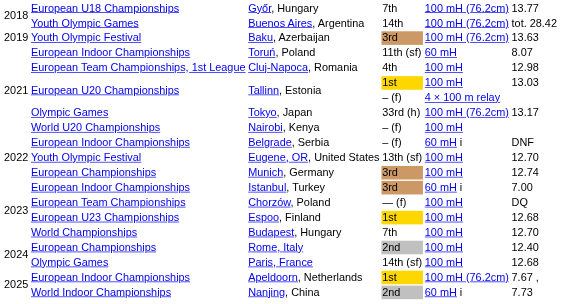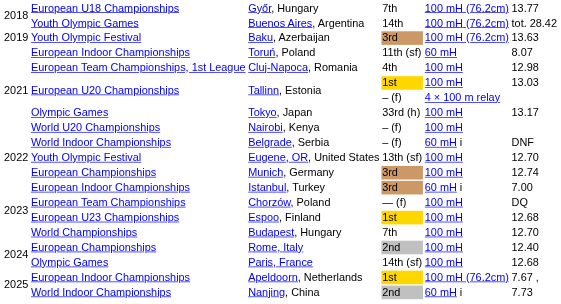 <table>
 <tr>
 <td rowspan=2>2018</td>
 <td><a href='#'>European U18 Championships</a></td>
 <td><a href='#'>Győr</a>, Hungary</td>
 <td>7th</td>
 <td><a href='#'>100 mH (76.2cm)</a></td>
 <td>13.77</td>
 </tr>
 <tr>
 <td><a href='#'>Youth Olympic Games</a></td>
 <td><a href='#'>Buenos Aires</a>, Argentina</td>
 <td>14th</td>
 <td><a href='#'>100 mH (76.2cm)</a></td>
 <td>tot. 28.42</td>
 </tr>
 <tr>
 <td>2019</td>
 <td><a href='#'>Youth Olympic Festival</a></td>
 <td><a href='#'>Baku</a>, Azerbaijan</td>
 <td bgcolor=cc9966>3rd</td>
 <td><a href='#'>100 mH (76.2cm)</a></td>
 <td>13.63</td>
 </tr>
 <tr>
 <td rowspan=6>2021</td>
 <td><a href='#'>European Indoor Championships</a></td>
 <td><a href='#'>Toruń</a>, Poland</td>
 <td>11th (sf)</td>
 <td><a href='#'>60 mH</a> </td>
 <td>8.07</td>
 </tr>
 <tr>
 <td><a href='#'>European Team Championships, 1st League</a></td>
 <td><a href='#'>Cluj-Napoca</a>, Romania</td>
 <td>4th</td>
 <td><a href='#'>100 mH</a></td>
 <td>12.98</td>
 </tr>
 <tr>
 <td rowspan=2><a href='#'>European U20 Championships</a></td>
 <td rowspan=2><a href='#'>Tallinn</a>, Estonia</td>
 <td bgcolor=gold>1st</td>
 <td><a href='#'>100 mH</a></td>
 <td>13.03</td>
 </tr>
 <tr>
 <td>– (f)</td>
 <td><a href='#'>4 × 100 m relay</a></td>
 <td></td>
 </tr>
 <tr>
 <td><a href='#'>Olympic Games</a></td>
 <td><a href='#'>Tokyo</a>, Japan</td>
 <td>33rd (h)</td>
-<td><a href='#'>100 mH (76.2cm)</a></td>
+<td><a href='#'>100 mH</a></td>
 <td>13.17</td>
 </tr>
 <tr>
 <td><a href='#'>World U20 Championships</a></td>
 <td><a href='#'>Nairobi</a>, Kenya</td>
 <td>– (f)</td>
 <td><a href='#'>100 mH</a></td>
 <td></td>
 </tr>
 <tr>
 <td rowspan=3>2022</td>
-<td><a href='#'>European Indoor Championships</a></td>
+<td><a href='#'>World Indoor Championships</a></td>
 <td><a href='#'>Belgrade</a>, Serbia</td>
 <td>– (f)</td>
 <td><a href='#'>60 mH</a> i</td>
 <td>DNF</td>
 </tr>
 <tr>
 <td><a href='#'>Youth Olympic Festival</a></td>
 <td><a href='#'>Eugene, OR</a>, United States</td>
 <td>13th (sf)</td>
 <td><a href='#'>100 mH</a></td>
 <td>12.70</td>
 </tr>
 <tr>
 <td><a href='#'>European Championships</a></td>
 <td><a href='#'>Munich</a>, Germany</td>
 <td bgcolor=cc9966>3rd</td>
 <td><a href='#'>100 mH</a></td>
 <td>12.74 </td>
 </tr>
 <tr>
 <td rowspan=4>2023</td>
 <td><a href='#'>European Indoor Championships</a></td>
 <td><a href='#'>Istanbul</a>, Turkey</td>
 <td bgcolor=cc9966>3rd</td>
 <td><a href='#'>60 mH</a> i</td>
 <td>7.00 <strong></strong></td>
 </tr>
 <tr>
 <td><a href='#'>European Team Championships</a></td>
 <td><a href='#'>Chorzów</a>, Poland</td>
 <td>— (f)</td>
 <td><a href='#'>100 mH</a></td>
 <td>DQ</td>
 </tr>
 <tr>
 <td><a href='#'>European U23 Championships</a></td>
 <td><a href='#'>Espoo</a>, Finland</td>
 <td bgcolor=gold>1st</td>
 <td><a href='#'>100 mH</a></td>
 <td>12.68 <strong></strong></td>
 </tr>
 <tr>
 <td><a href='#'>World Championships</a></td>
 <td><a href='#'>Budapest</a>, Hungary</td>
 <td>7th</td>
 <td><a href='#'>100 mH</a></td>
 <td>12.70</td>
 </tr>
 <tr>
 <td rowspan=2>2024</td>
 <td><a href='#'>European Championships</a></td>
 <td><a href='#'>Rome, Italy</a></td>
 <td bgcolor=silver>2nd</td>
 <td><a href='#'>100 mH</a></td>
 <td>12.40</td>
 </tr>
 <tr>
 <td><a href='#'>Olympic Games</a></td>
 <td><a href='#'>Paris, France</a></td>
 <td>14th (sf)</td>
 <td><a href='#'>100 mH</a></td>
 <td>12.68</td>
 </tr>
 <tr>
 <td rowspan=2>2025</td>
 <td><a href='#'>European Indoor Championships</a></td>
 <td><a href='#'>Apeldoorn</a>, Netherlands</td>
 <td bgcolor=gold>1st</td>
 <td><a href='#'>100 mH (76.2cm)</a></td>
 <td>7.67 <strong></strong>, <strong></strong></td>
 </tr>
 <tr>
 <td><a href='#'>World Indoor Championships</a></td>
 <td><a href='#'>Nanjing</a>, China</td>
 <td bgcolor=silver>2nd</td>
 <td><a href='#'>60 mH</a> i</td>
 <td>7.73</td>
 </tr>
 </table>
